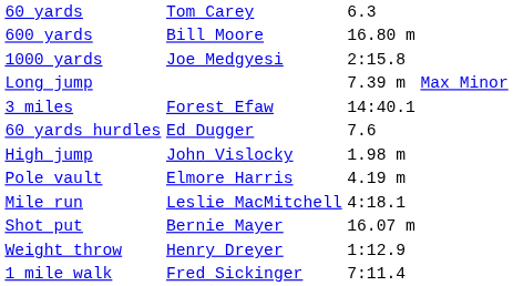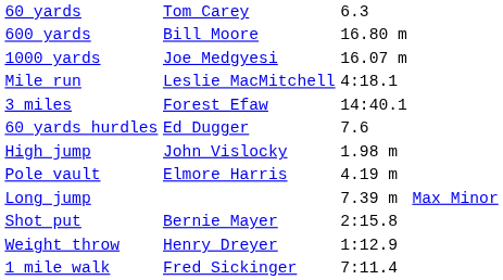 <table>
 <tr>
 <td><a href='#'>60 yards</a></td>
 <td><a href='#'>Tom Carey</a></td>
 <td>6.3</td>
 <td></td>
 <td></td>
 <td></td>
 <td></td>
 </tr>
 <tr>
 <td><a href='#'>600 yards</a></td>
 <td><a href='#'>Bill Moore</a></td>
 <td>16.80 m</td>
 <td></td>
 <td></td>
 <td></td>
 <td></td>
 </tr>
 <tr>
 <td><a href='#'>1000 yards</a></td>
 <td><a href='#'>Joe Medgyesi</a></td>
-<td>2:15.8</td>
+<td>16.07 m</td>
 <td></td>
 <td></td>
 <td></td>
 <td></td>
 </tr>
 <tr>
-<td><a href='#'>Long jump</a></td>
+<td><a href='#'>Mile run</a></td>
+<td><a href='#'>Leslie MacMitchell</a></td>
+<td>4:18.1</td>
 <td></td>
-<td>7.39 m</td>
-<td><a href='#'>Max Minor</a></td>
 <td></td>
 <td></td>
 <td></td>
 </tr>
 <tr>
 <td><a href='#'>3 miles</a></td>
 <td><a href='#'>Forest Efaw</a></td>
 <td>14:40.1</td>
 <td></td>
 <td></td>
 <td></td>
 <td></td>
 </tr>
 <tr>
 <td><a href='#'>60 yards hurdles</a></td>
 <td><a href='#'>Ed Dugger</a></td>
 <td>7.6</td>
 <td></td>
 <td></td>
 <td></td>
 <td></td>
 </tr>
 <tr>
 <td><a href='#'>High jump</a></td>
 <td><a href='#'>John Vislocky</a></td>
 <td>1.98 m</td>
 <td></td>
 <td></td>
 <td></td>
 <td></td>
 </tr>
 <tr>
 <td><a href='#'>Pole vault</a></td>
 <td><a href='#'>Elmore Harris</a></td>
 <td>4.19 m</td>
 <td></td>
 <td></td>
 <td></td>
 <td></td>
 </tr>
 <tr>
-<td><a href='#'>Mile run</a></td>
-<td><a href='#'>Leslie MacMitchell</a></td>
-<td>4:18.1</td>
+<td><a href='#'>Long jump</a></td>
 <td></td>
+<td>7.39 m</td>
+<td><a href='#'>Max Minor</a></td>
 <td></td>
 <td></td>
 <td></td>
 </tr>
 <tr>
 <td><a href='#'>Shot put</a></td>
 <td><a href='#'>Bernie Mayer</a></td>
-<td>16.07 m</td>
+<td>2:15.8</td>
 <td></td>
 <td></td>
 <td></td>
 <td></td>
 </tr>
 <tr>
 <td><a href='#'>Weight throw</a></td>
 <td><a href='#'>Henry Dreyer</a></td>
 <td>1:12.9</td>
 <td></td>
 <td></td>
 <td></td>
 <td></td>
 </tr>
 <tr>
 <td><a href='#'>1 mile walk</a></td>
 <td><a href='#'>Fred Sickinger</a></td>
 <td>7:11.4</td>
 <td></td>
 <td></td>
 <td></td>
 <td></td>
 </tr>
 </table>
